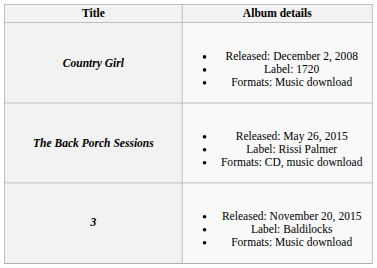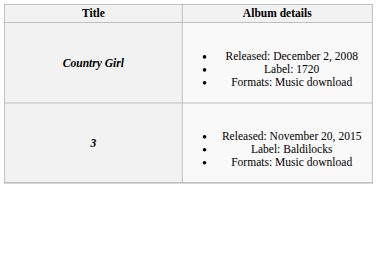 <table class="wikitable plainrowheaders" style="text-align:center;">
 <tr>
 <th scope="col" style="width:15em;">Title</th>
 <th scope="col" style="width:16em;">Album details</th>
 </tr>
 <tr>
 <th scope="row"><em>Country Girl</em></th>
 <td><br><ul><li>Released: December 2, 2008</li><li>Label: 1720</li><li>Formats: Music download</li></ul></td>
 </tr>
 <tr>
-<th scope="row"><em>The Back Porch Sessions</em></th>
-<td><br><ul><li>Released: May 26, 2015</li><li>Label: Rissi Palmer</li><li>Formats: CD, music download</li></ul></td>
-</tr>
-<tr>
 <th scope="row"><em>3</em></th>
 <td><br><ul><li>Released: November 20, 2015</li><li>Label: Baldilocks</li><li>Formats: Music download</li></ul></td>
 </tr>
 <tr>
 </tr>
 </table>
